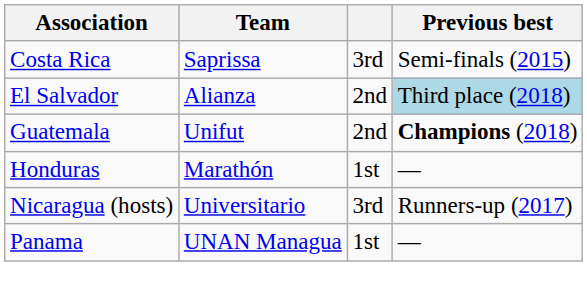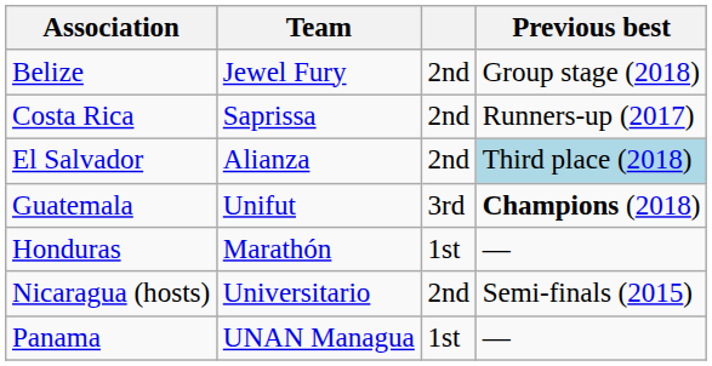 <table class="wikitable sortable">
 <tr>
 <th>Association</th>
 <th>Team</th>
 <th></th>
 <th>Previous best</th>
 </tr>
 <tr>
+<td> <a href='#'>Belize</a></td>
+<td><a href='#'>Jewel Fury</a></td>
+<td>2nd</td>
+<td data-sort-value="5">Group stage (<a href='#'>2018</a>)</td>
+</tr>
+<tr>
 <td> <a href='#'>Costa Rica</a></td>
 <td><a href='#'>Saprissa</a></td>
-<td>3rd</td>
-<td data-sort-value="3">Semi-finals (<a href='#'>2015</a>)</td>
+<td>2nd</td>
+<td data-sort-value="2">Runners-up (<a href='#'>2017</a>)</td>
 </tr>
 <tr>
 <td> <a href='#'>El Salvador</a></td>
 <td><a href='#'>Alianza</a></td>
 <td>2nd</td>
 <td data-sort-value="3" style="background: lightblue;">Third place (<a href='#'>2018</a>)</td>
 </tr>
 <tr>
 <td> <a href='#'>Guatemala</a></td>
 <td><a href='#'>Unifut</a></td>
-<td>2nd</td>
+<td>3rd</td>
 <td data-sort-value="1"><strong>Champions</strong> (<a href='#'>2018</a>)</td>
 </tr>
 <tr>
 <td> <a href='#'>Honduras</a></td>
 <td><a href='#'>Marathón</a></td>
 <td>1st</td>
 <td>—</td>
 </tr>
 <tr>
 <td> <a href='#'>Nicaragua</a> (hosts)</td>
 <td><a href='#'>Universitario</a></td>
-<td>3rd</td>
-<td data-sort-value="2">Runners-up (<a href='#'>2017</a>)</td>
+<td>2nd</td>
+<td data-sort-value="3">Semi-finals (<a href='#'>2015</a>)</td>
 </tr>
 <tr>
 <td> <a href='#'>Panama</a></td>
 <td><a href='#'>UNAN Managua</a></td>
 <td>1st</td>
 <td>—</td>
 </tr>
 </table>
